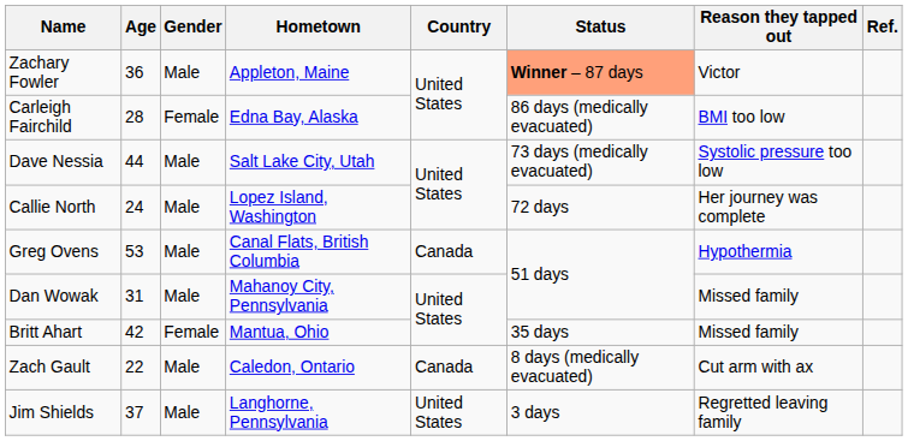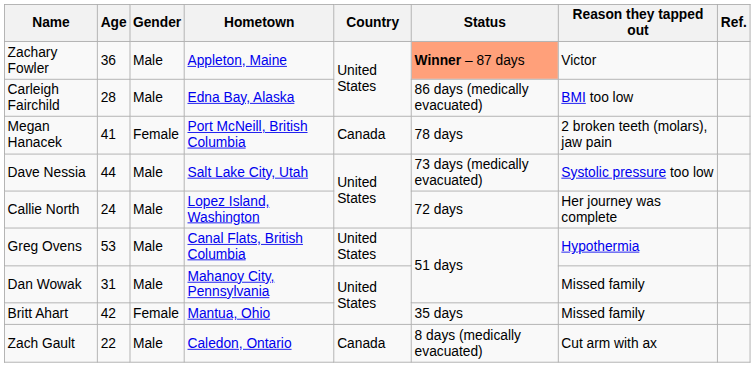 <table class="wikitable">
 <tr>
 <th>Name</th>
 <th>Age</th>
 <th>Gender</th>
 <th>Hometown</th>
 <th>Country</th>
 <th>Status</th>
 <th>Reason they tapped out</th>
 <th>Ref.</th>
 </tr>
 <tr>
 <td>Zachary Fowler</td>
 <td>36</td>
 <td>Male</td>
 <td><a href='#'>Appleton, Maine</a></td>
 <td rowspan="2">United States</td>
 <td style="background: lightsalmon;"><strong>Winner</strong> – 87 days</td>
 <td>Victor</td>
 <td></td>
 </tr>
 <tr>
 <td>Carleigh Fairchild</td>
 <td>28</td>
-<td>Female</td>
+<td>Male</td>
 <td><a href='#'>Edna Bay, Alaska</a></td>
 <td>86 days (medically evacuated)</td>
 <td><a href='#'>BMI</a> too low</td>
+<td></td>
+</tr>
+<tr>
+<td>Megan Hanacek</td>
+<td>41</td>
+<td>Female</td>
+<td><a href='#'>Port McNeill, British Columbia</a></td>
+<td>Canada</td>
+<td>78 days</td>
+<td>2 broken teeth (molars), jaw pain</td>
 <td></td>
 </tr>
 <tr>
 <td>Dave Nessia</td>
 <td>44</td>
 <td>Male</td>
 <td><a href='#'>Salt Lake City, Utah</a></td>
 <td rowspan="2">United States</td>
 <td>73 days (medically evacuated)</td>
 <td><a href='#'>Systolic pressure</a> too low</td>
 <td></td>
 </tr>
 <tr>
 <td>Callie North</td>
 <td>24</td>
 <td>Male</td>
 <td><a href='#'>Lopez Island, Washington</a></td>
 <td>72 days</td>
 <td>Her journey was complete</td>
 <td></td>
 </tr>
 <tr>
 <td>Greg Ovens</td>
 <td>53</td>
 <td>Male</td>
 <td><a href='#'>Canal Flats, British Columbia</a></td>
-<td>Canada</td>
+<td>United States</td>
 <td rowspan="2">51 days</td>
 <td><a href='#'>Hypothermia</a></td>
 <td></td>
 </tr>
 <tr>
 <td>Dan Wowak</td>
 <td>31</td>
 <td>Male</td>
 <td><a href='#'>Mahanoy City, Pennsylvania</a></td>
 <td rowspan="2">United States</td>
 <td>Missed family</td>
 <td></td>
 </tr>
 <tr>
 <td>Britt Ahart</td>
 <td>42</td>
 <td>Female</td>
 <td><a href='#'>Mantua, Ohio</a></td>
 <td>35 days</td>
 <td>Missed family</td>
 <td></td>
 </tr>
 <tr>
 <td>Zach Gault</td>
 <td>22</td>
 <td>Male</td>
 <td><a href='#'>Caledon, Ontario</a></td>
 <td>Canada</td>
 <td>8 days (medically evacuated)</td>
 <td>Cut arm with ax</td>
 <td></td>
 </tr>
-<tr>
-<td>Jim Shields</td>
-<td>37</td>
-<td>Male</td>
-<td><a href='#'>Langhorne, Pennsylvania</a></td>
-<td>United States</td>
-<td>3 days</td>
-<td>Regretted leaving family</td>
-<td></td>
-</tr>
 </table>
